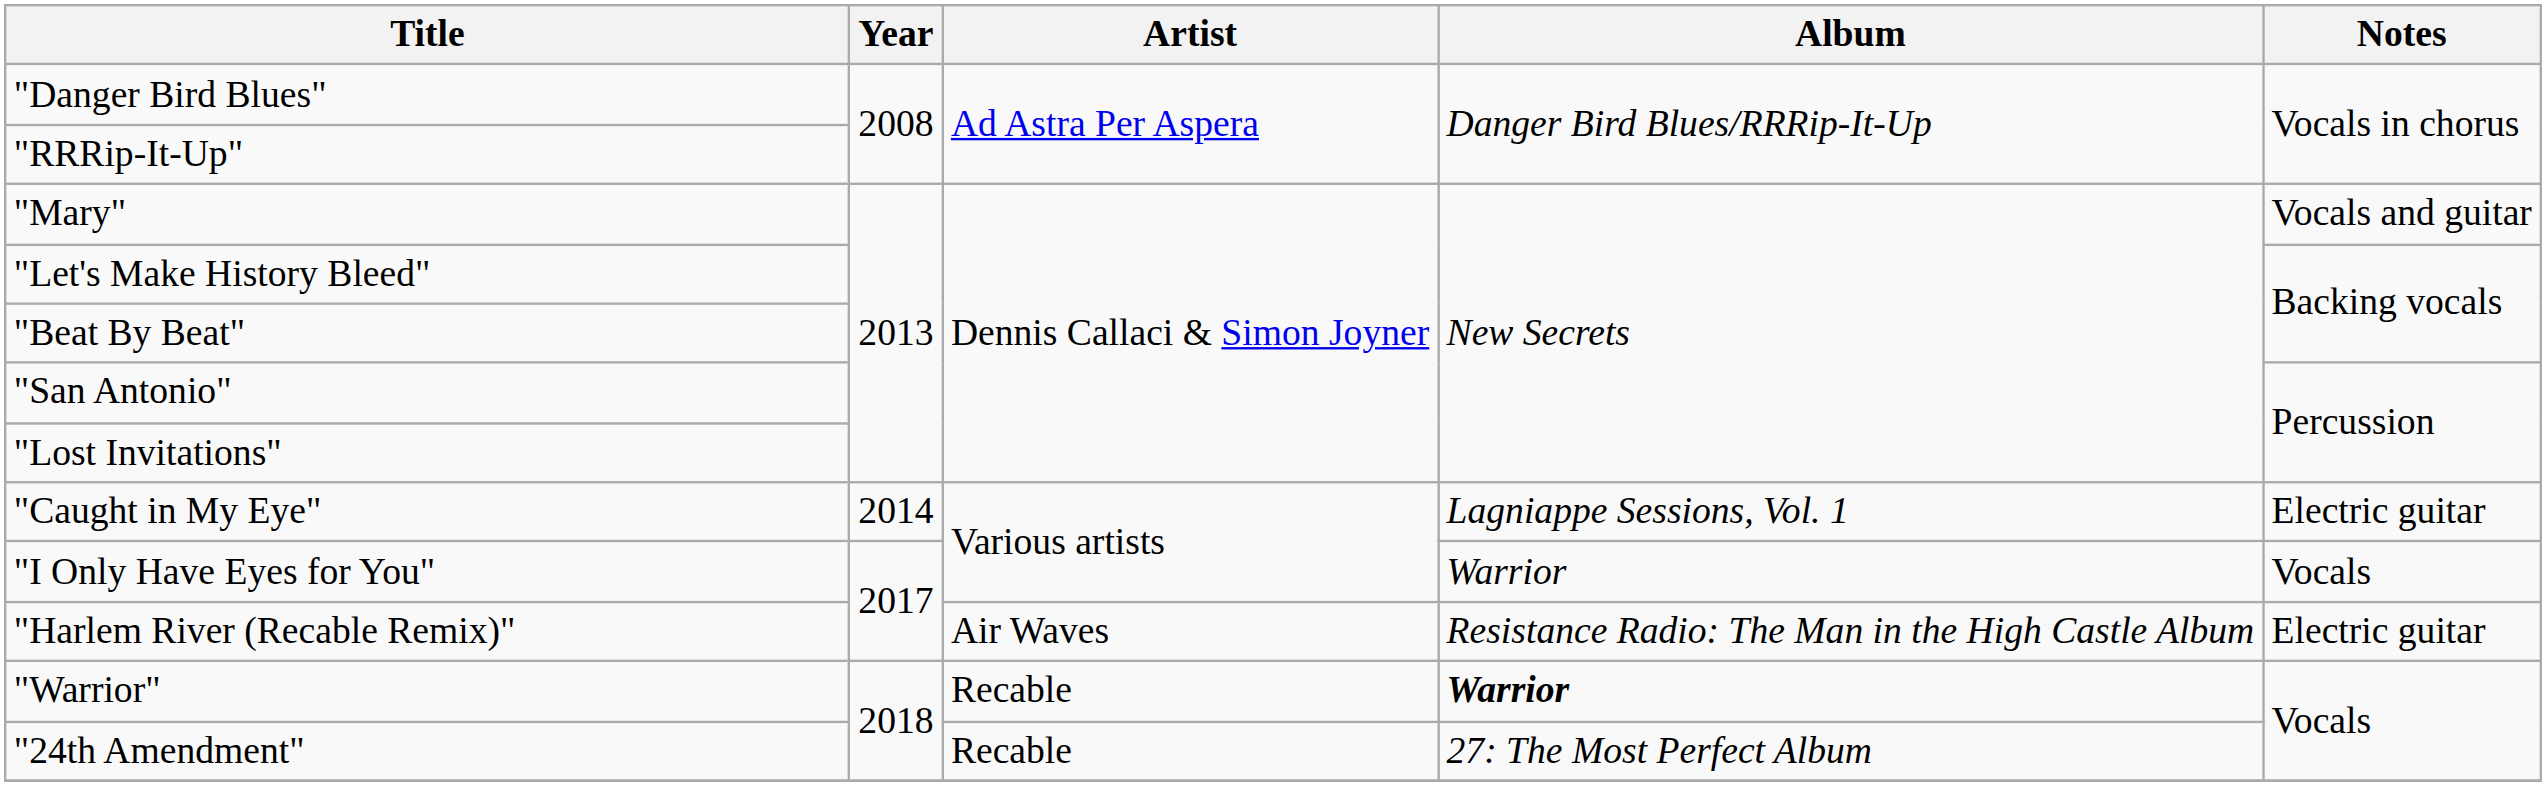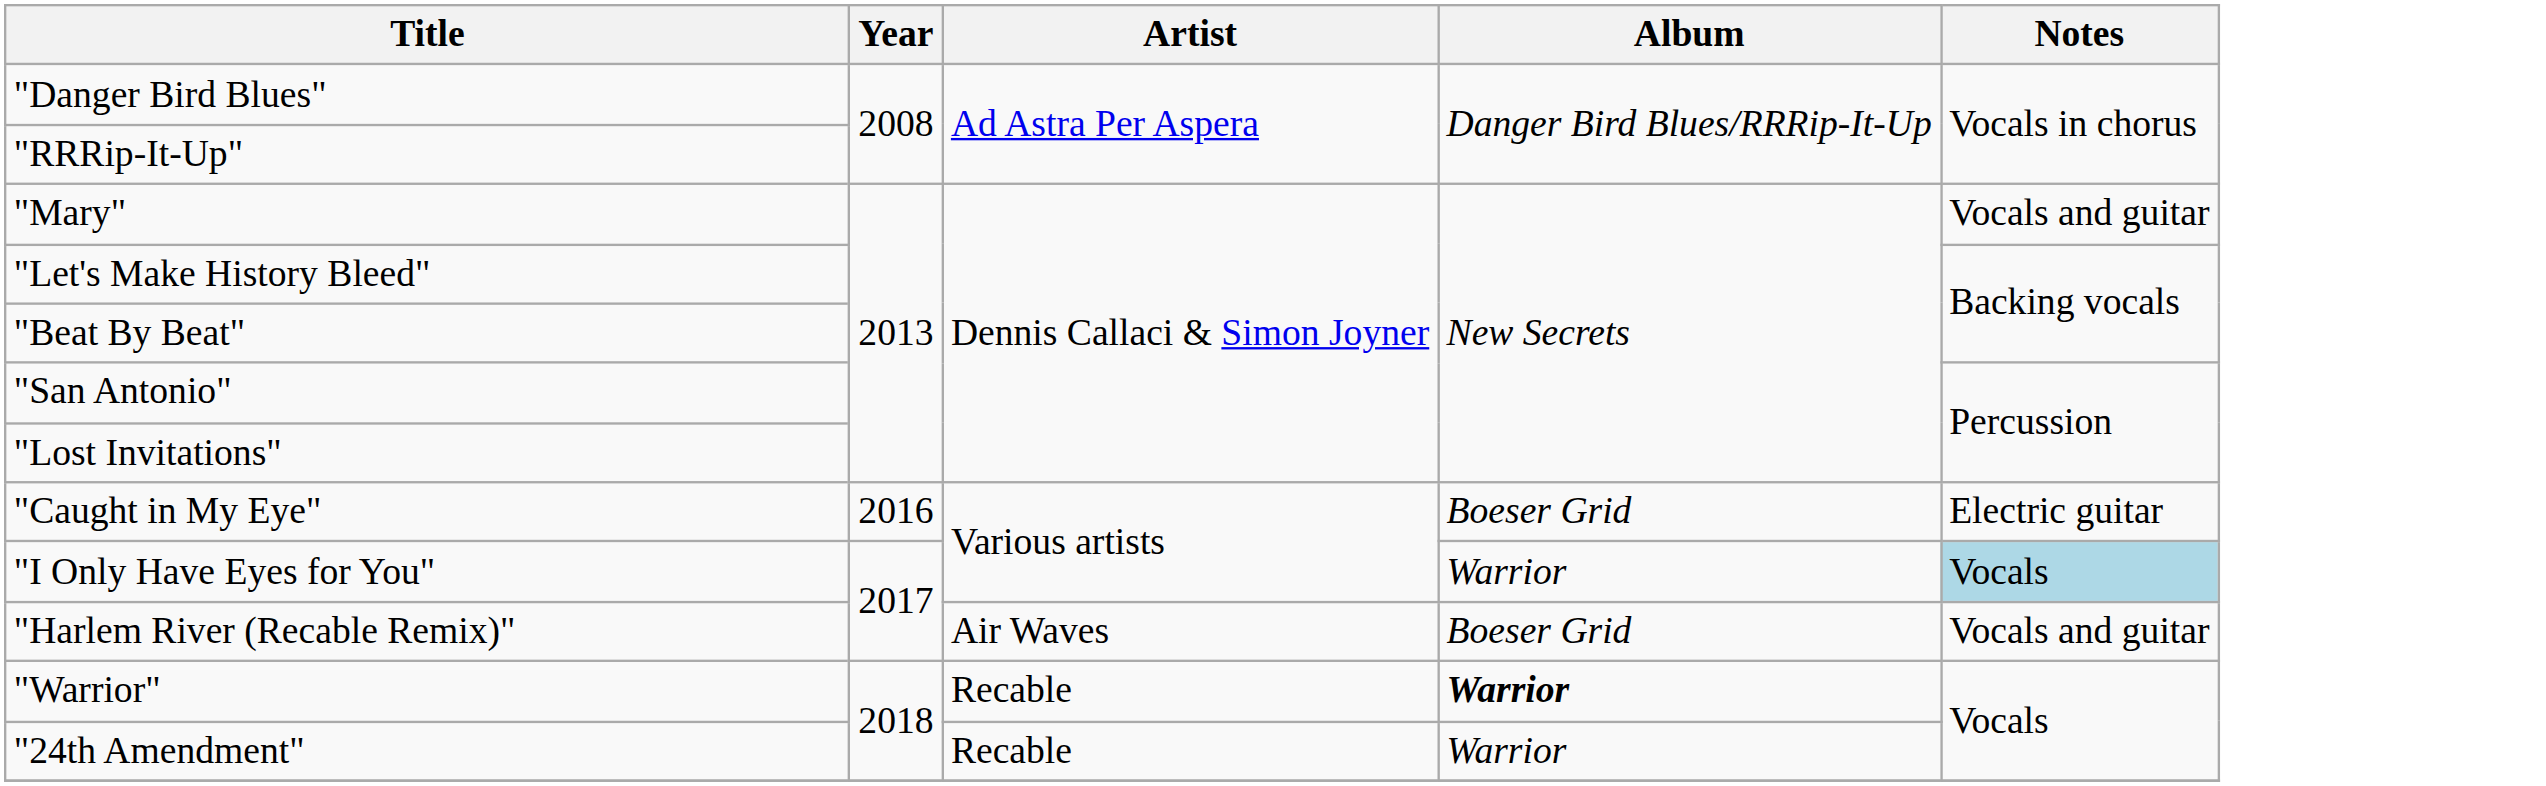 <table class="wikitable">
 <tr>
 <th scope="col" style="width:22em;">Title</th>
 <th scope="col">Year</th>
 <th scope="col">Artist</th>
 <th scope="col">Album</th>
 <th scope="col">Notes</th>
 </tr>
 <tr>
 <td>"Danger Bird Blues"</td>
 <td align="center" rowspan="2">2008</td>
 <td rowspan=2><a href='#'>Ad Astra Per Aspera</a></td>
 <td rowspan=2><em>Danger Bird Blues/RRRip-It-Up</em></td>
 <td rowspan=2>Vocals in chorus</td>
 </tr>
 <tr>
 <td>"RRRip-It-Up"</td>
 </tr>
 <tr>
 <td>"Mary"</td>
 <td align="center" rowspan="5">2013</td>
 <td rowspan=5>Dennis Callaci & <a href='#'>Simon Joyner</a></td>
 <td rowspan=5><em>New Secrets</em></td>
 <td rowspan=1>Vocals and guitar</td>
 </tr>
 <tr>
 <td>"Let's Make History Bleed"</td>
 <td rowspan=2>Backing vocals</td>
 </tr>
 <tr>
 <td>"Beat By Beat"</td>
 </tr>
 <tr>
 <td>"San Antonio"</td>
 <td rowspan=2>Percussion</td>
 </tr>
 <tr>
 <td>"Lost Invitations"</td>
 </tr>
 <tr>
 <td>"Caught in My Eye"</td>
-<td align="center" rowspan="1">2014</td>
+<td align="center" rowspan="1">2016</td>
 <td rowspan=2>Various artists</td>
-<td rowspan=1><em>Lagniappe Sessions, Vol. 1</em></td>
+<td rowspan=1><em>Boeser Grid</em></td>
 <td>Electric guitar</td>
 </tr>
 <tr>
 <td>"I Only Have Eyes for You"</td>
 <td align="center" rowspan="2">2017</td>
 <td rowspan=1><em>Warrior</em></td>
-<td rowspan=1>Vocals</td>
+<td rowspan=1 style="background: lightblue;">Vocals</td>
 </tr>
 <tr>
 <td>"Harlem River (Recable Remix)"</td>
 <td rowspan=1>Air Waves</td>
-<td rowspan=1><em>Resistance Radio: The Man in the High Castle Album</em></td>
-<td>Electric guitar</td>
+<td rowspan=1><em>Boeser Grid</em></td>
+<td rowspan=1>Vocals and guitar</td>
 </tr>
 <tr>
 <td>"Warrior"</td>
 <td align="center" rowspan="2">2018</td>
 <td rowspan=1>Recable</td>
 <td rowspan=1><strong><em>Warrior</em></strong></td>
 <td rowspan=2>Vocals</td>
 </tr>
 <tr>
 <td>"24th Amendment"</td>
 <td rowspan=1>Recable</td>
-<td rowspan=1><em>27: The Most Perfect Album</em></td>
+<td rowspan=1><em>Warrior</em></td>
 </tr>
 <tr>
 </tr>
 </table>
